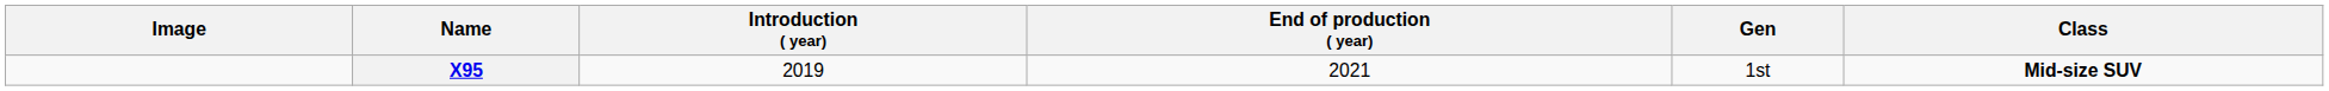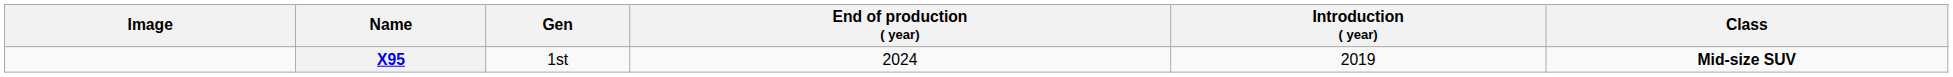 <table class="wikitable sortable" style="text-align: center; width: 100%">
 <tr>
 <th class="unsortable" width="15%">Image</th>
 <th>Name</th>
+<th>Gen</th>
+<th>End of production<br><small>( year)</small></th>
 <th>Introduction<br><small>( year)</small></th>
-<th>End of production<br><small>( year)</small></th>
-<th>Gen</th>
 <th class="unsortable">Class</th>
 </tr>
 <tr>
 <td></td>
 <th><a href='#'>X95</a></th>
+<td>1st</td>
+<td>2024</td>
 <td>2019</td>
-<td>2021</td>
-<td>1st</td>
 <td><strong>Mid-size SUV</strong></td>
 </tr>
 </table>
